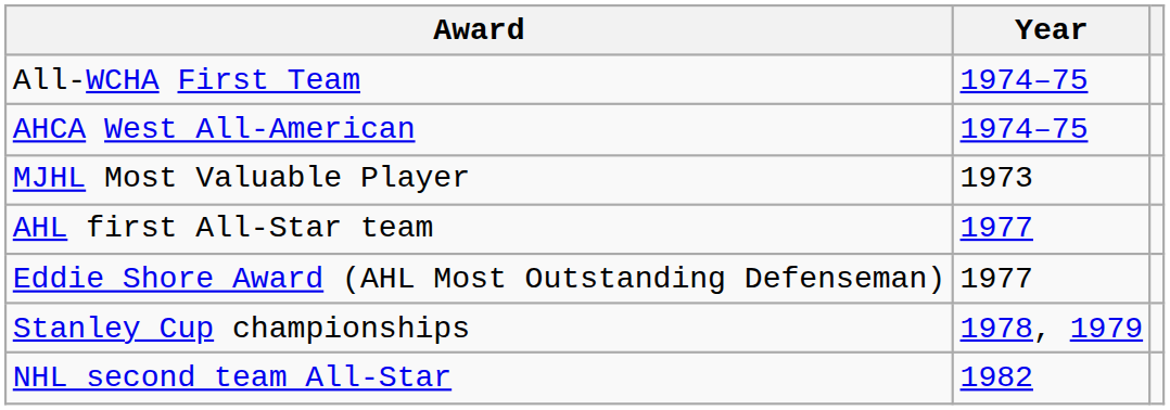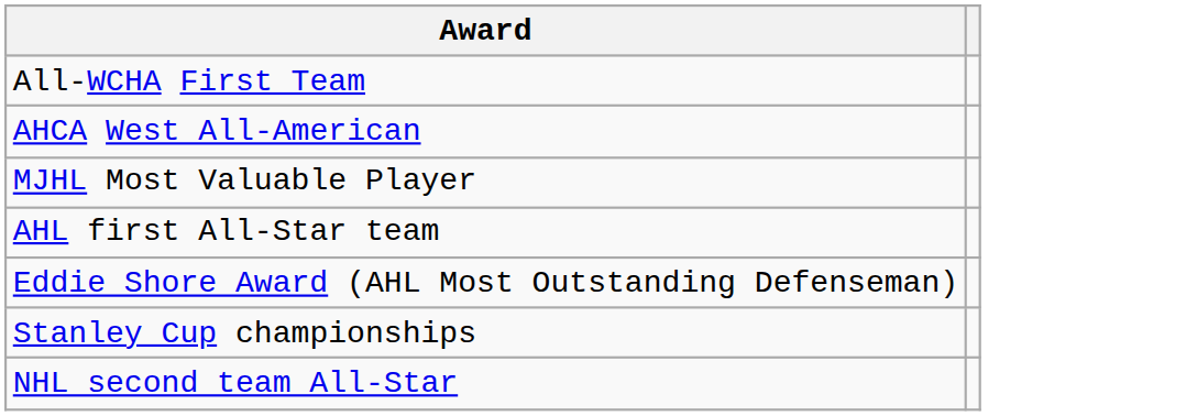 <table class="wikitable">
 <tr>
 <th>Award</th>
-<th>Year</th>
 <th></th>
 </tr>
 <tr>
 <td>All-<a href='#'>WCHA</a> <a href='#'>First Team</a></td>
-<td><a href='#'>1974–75</a></td>
 <td></td>
 </tr>
 <tr>
 <td><a href='#'>AHCA</a> <a href='#'>West All-American</a></td>
-<td><a href='#'>1974–75</a></td>
 <td></td>
 </tr>
 <tr>
 <td><a href='#'>MJHL</a> Most Valuable Player</td>
-<td>1973</td>
 <td></td>
 </tr>
 <tr>
 <td><a href='#'>AHL</a> first All-Star team</td>
-<td><a href='#'>1977</a></td>
 <td></td>
 </tr>
 <tr>
 <td><a href='#'>Eddie Shore Award</a> (AHL Most Outstanding Defenseman)</td>
-<td>1977</td>
 <td></td>
 </tr>
 <tr>
 <td><a href='#'>Stanley Cup</a> championships</td>
-<td><a href='#'>1978</a>, <a href='#'>1979</a></td>
 <td></td>
 </tr>
 <tr>
 <td><a href='#'>NHL second team All-Star</a></td>
-<td><a href='#'>1982</a></td>
 <td></td>
 </tr>
 </table>
